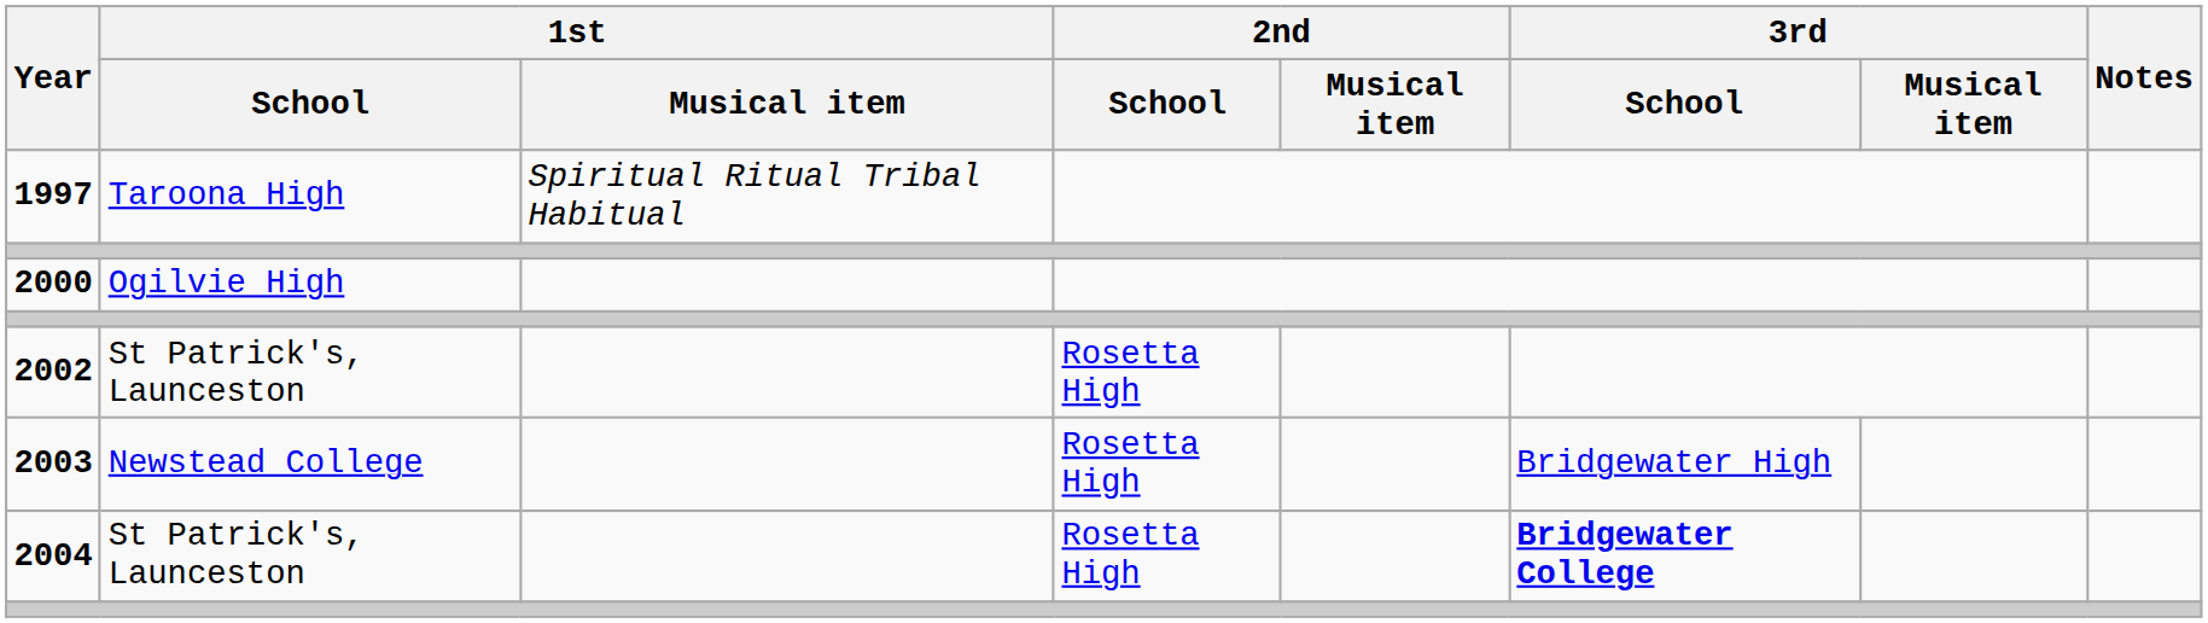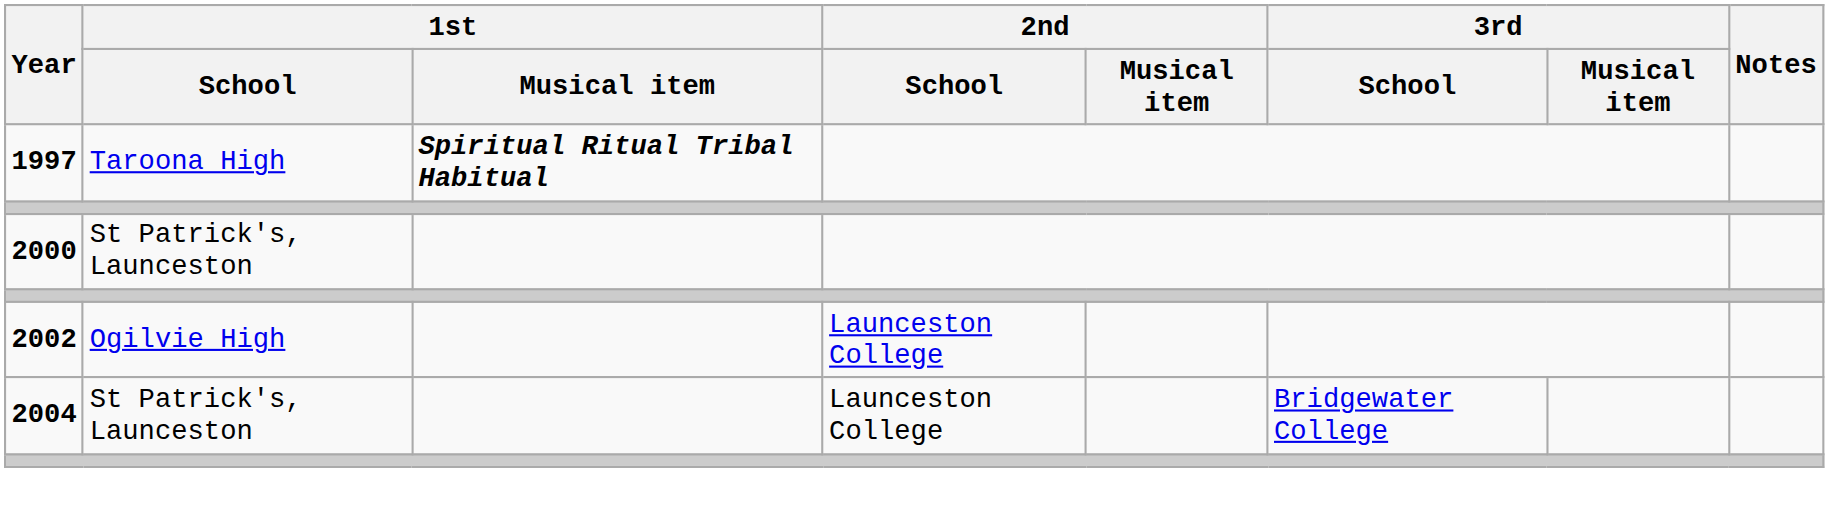 <table class="wikitable sortable">
 <tr>
 <th rowspan=2>Year</th>
 <th colspan=2>1st</th>
 <th colspan=2>2nd</th>
 <th colspan=2>3rd</th>
 <th rowspan=2>Notes</th>
 </tr>
 <tr>
 <th>School</th>
 <th>Musical item</th>
 <th>School</th>
 <th>Musical item</th>
 <th>School</th>
 <th>Musical item</th>
 </tr>
 <tr>
 <td><strong>1997</strong></td>
 <td><a href='#'>Taroona High</a></td>
-<td><em>Spiritual Ritual Tribal Habitual</em></td>
+<td><strong><em>Spiritual Ritual Tribal Habitual</em></strong></td>
 <td colspan=4></td>
 <td></td>
 </tr>
 <tr>
 <th colspan=8 style="background: #cccccc;"></th>
 </tr>
 <tr>
 <td><strong>2000</strong></td>
-<td><a href='#'>Ogilvie High</a></td>
+<td>St Patrick's, Launceston</td>
 <td></td>
 <td colspan=4></td>
 <td></td>
 </tr>
 <tr>
 <th colspan=8 style="background: #cccccc;"></th>
 </tr>
 <tr>
 <td><strong>2002</strong></td>
-<td>St Patrick's, Launceston</td>
+<td><a href='#'>Ogilvie High</a></td>
 <td></td>
-<td><a href='#'>Rosetta High</a></td>
+<td><a href='#'>Launceston College</a></td>
 <td></td>
 <td colspan=2></td>
-<td></td>
-</tr>
-<tr>
-<td><strong>2003</strong></td>
-<td><a href='#'>Newstead College</a></td>
-<td></td>
-<td><a href='#'>Rosetta High</a></td>
-<td></td>
-<td><a href='#'>Bridgewater High</a></td>
-<td></td>
 <td></td>
 </tr>
 <tr>
 <td><strong>2004</strong></td>
 <td>St Patrick's, Launceston</td>
 <td></td>
-<td><a href='#'>Rosetta High</a></td>
+<td>Launceston College</td>
 <td></td>
-<td><strong><a href='#'>Bridgewater College</a></strong></td>
+<td><a href='#'>Bridgewater College</a></td>
 <td></td>
 <td></td>
 </tr>
 <tr>
 <th colspan=8 style="background: #cccccc;"></th>
 </tr>
 </table>
